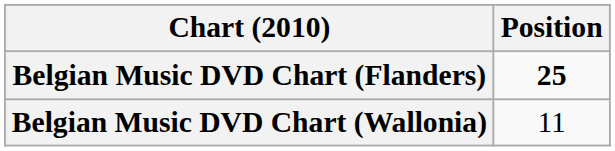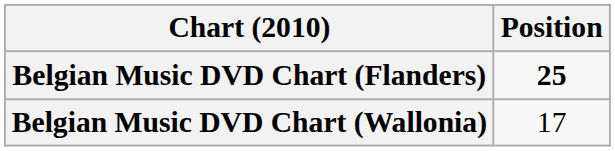 <table class="wikitable sortable plainrowheaders" style="text-align:center">
 <tr>
 <th scope="col">Chart (2010)</th>
 <th scope="col">Position</th>
 </tr>
 <tr>
 <th scope="row">Belgian Music DVD Chart (Flanders)</th>
 <td><strong>25</strong></td>
 </tr>
 <tr>
 <th scope="row">Belgian Music DVD Chart (Wallonia)</th>
-<td>11</td>
+<td>17</td>
 </tr>
 </table>
